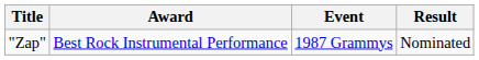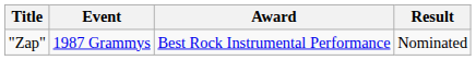 <table class="wikitable">
 <tr>
 <th>Title</th>
+<th>Event</th>
 <th>Award</th>
-<th>Event</th>
 <th>Result</th>
 </tr>
 <tr>
 <td>"Zap"</td>
+<td><a href='#'>1987 Grammys</a></td>
 <td><a href='#'>Best Rock Instrumental Performance</a></td>
-<td><a href='#'>1987 Grammys</a></td>
 <td align="center">Nominated</td>
 </tr>
 </table>
